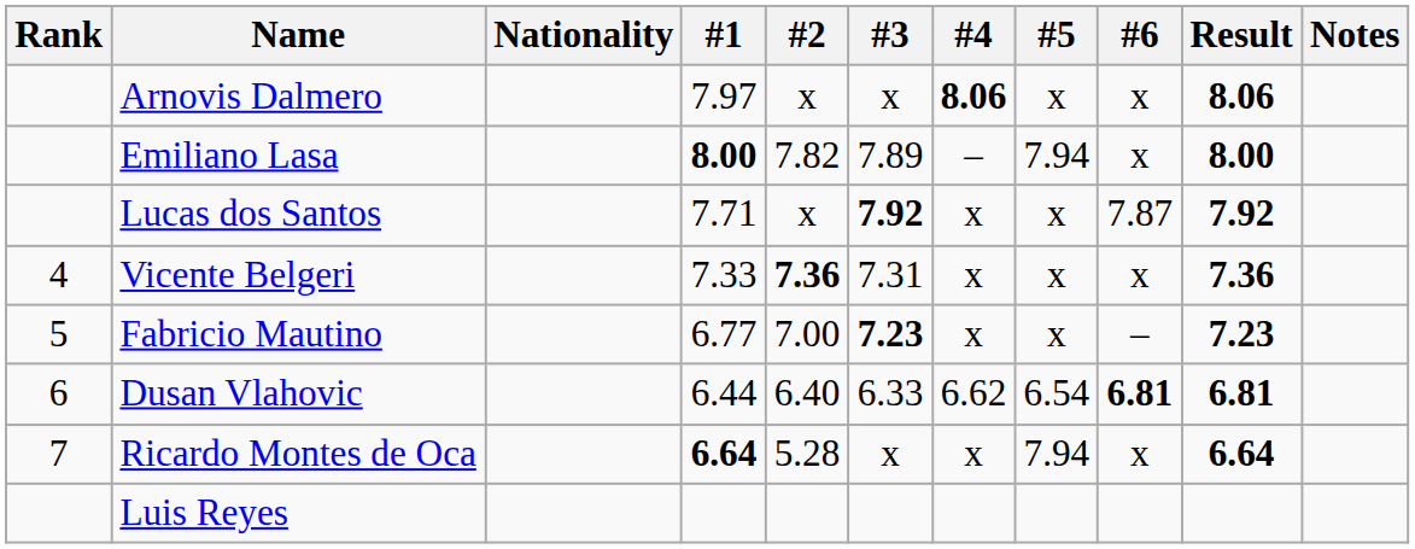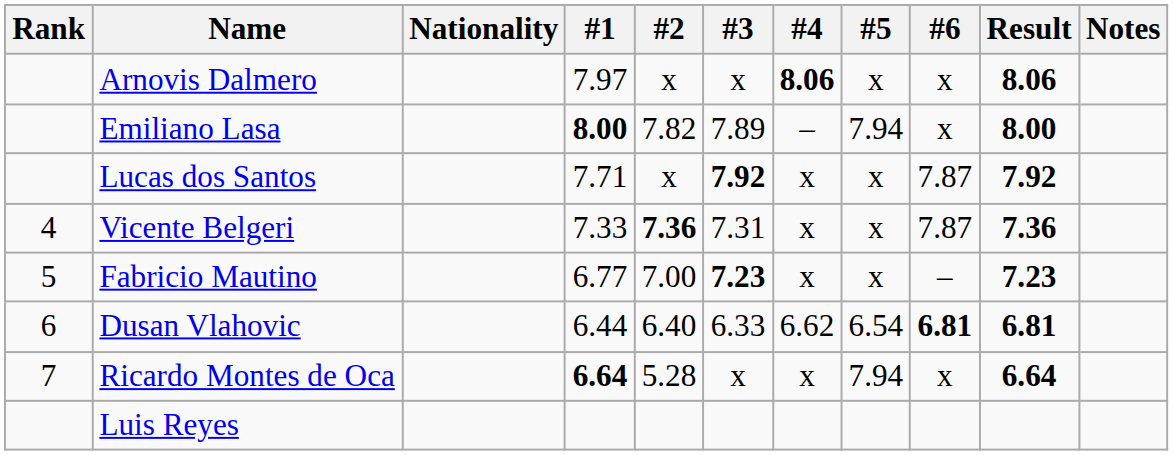 <table class="wikitable sortable" style="text-align:center">
 <tr>
 <th>Rank</th>
 <th>Name</th>
 <th>Nationality</th>
 <th>#1</th>
 <th>#2</th>
 <th>#3</th>
 <th>#4</th>
 <th>#5</th>
 <th>#6</th>
 <th>Result</th>
 <th>Notes</th>
 </tr>
 <tr>
 <td></td>
 <td align=left><a href='#'>Arnovis Dalmero</a></td>
 <td align=left></td>
 <td>7.97</td>
 <td>x</td>
 <td>x</td>
 <td><strong>8.06</strong></td>
 <td>x</td>
 <td>x</td>
 <td><strong>8.06</strong></td>
 <td></td>
 </tr>
 <tr>
 <td></td>
 <td align=left><a href='#'>Emiliano Lasa</a></td>
 <td align=left></td>
 <td><strong>8.00</strong></td>
 <td>7.82</td>
 <td>7.89</td>
 <td>–</td>
 <td>7.94</td>
 <td>x</td>
 <td><strong>8.00</strong></td>
 <td></td>
 </tr>
 <tr>
 <td></td>
 <td align=left><a href='#'>Lucas dos Santos</a></td>
 <td align=left></td>
 <td>7.71</td>
 <td>x</td>
 <td><strong>7.92</strong></td>
 <td>x</td>
 <td>x</td>
 <td>7.87</td>
 <td><strong>7.92</strong></td>
 <td></td>
 </tr>
 <tr>
 <td>4</td>
 <td align=left><a href='#'>Vicente Belgeri</a></td>
 <td align=left></td>
 <td>7.33</td>
 <td><strong>7.36</strong></td>
 <td>7.31</td>
 <td>x</td>
 <td>x</td>
-<td>x</td>
+<td>7.87</td>
 <td><strong>7.36</strong></td>
 <td></td>
 </tr>
 <tr>
 <td>5</td>
 <td align=left><a href='#'>Fabricio Mautino</a></td>
 <td align=left></td>
 <td>6.77</td>
 <td>7.00</td>
 <td><strong>7.23</strong></td>
 <td>x</td>
 <td>x</td>
 <td>–</td>
 <td><strong>7.23</strong></td>
 <td></td>
 </tr>
 <tr>
 <td>6</td>
 <td align=left><a href='#'>Dusan Vlahovic</a></td>
 <td align=left></td>
 <td>6.44</td>
 <td>6.40</td>
 <td>6.33</td>
 <td>6.62</td>
 <td>6.54</td>
 <td><strong>6.81</strong></td>
 <td><strong>6.81</strong></td>
 <td></td>
 </tr>
 <tr>
 <td>7</td>
 <td align=left><a href='#'>Ricardo Montes de Oca</a></td>
 <td align=left></td>
 <td><strong>6.64</strong></td>
 <td>5.28</td>
 <td>x</td>
 <td>x</td>
 <td>7.94</td>
 <td>x</td>
 <td><strong>6.64</strong></td>
 <td></td>
 </tr>
 <tr>
 <td></td>
 <td align=left><a href='#'>Luis Reyes</a></td>
 <td align=left></td>
 <td></td>
 <td></td>
 <td></td>
 <td></td>
 <td></td>
 <td></td>
 <td><strong></strong></td>
 <td></td>
 </tr>
 </table>
